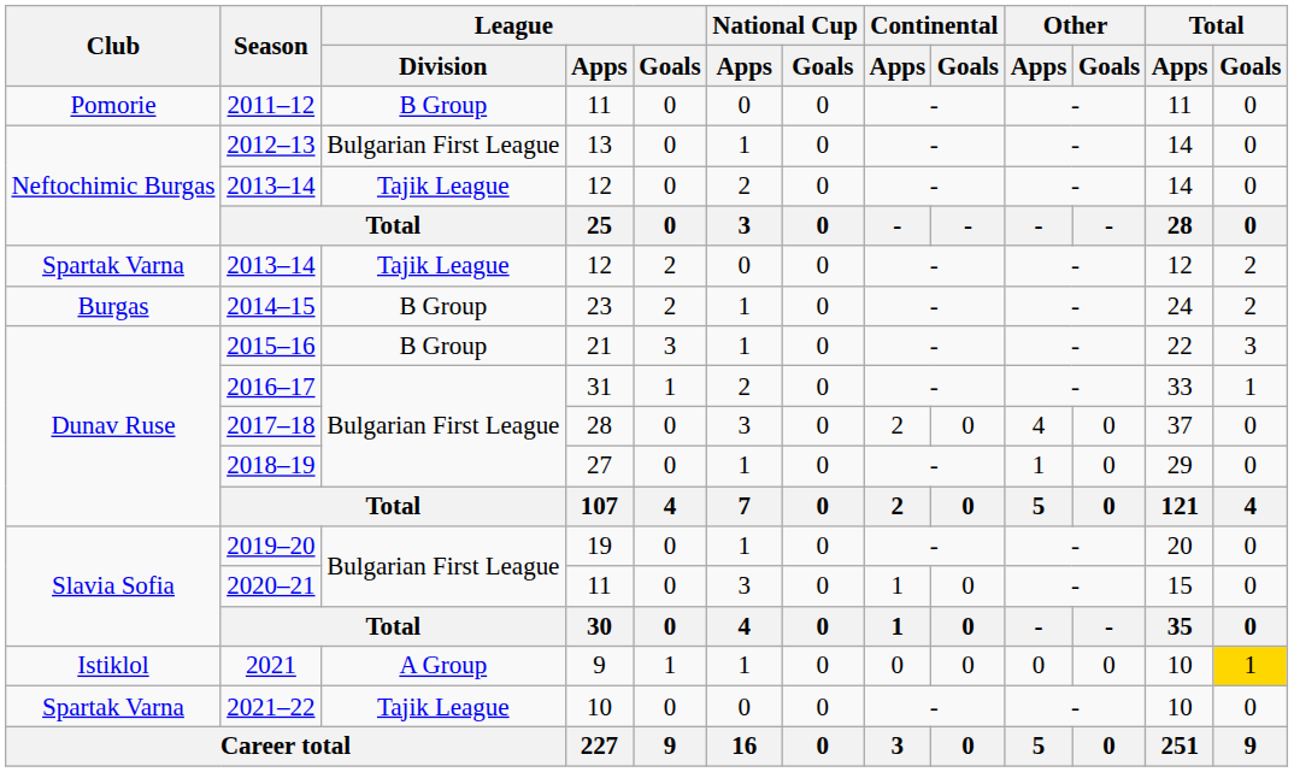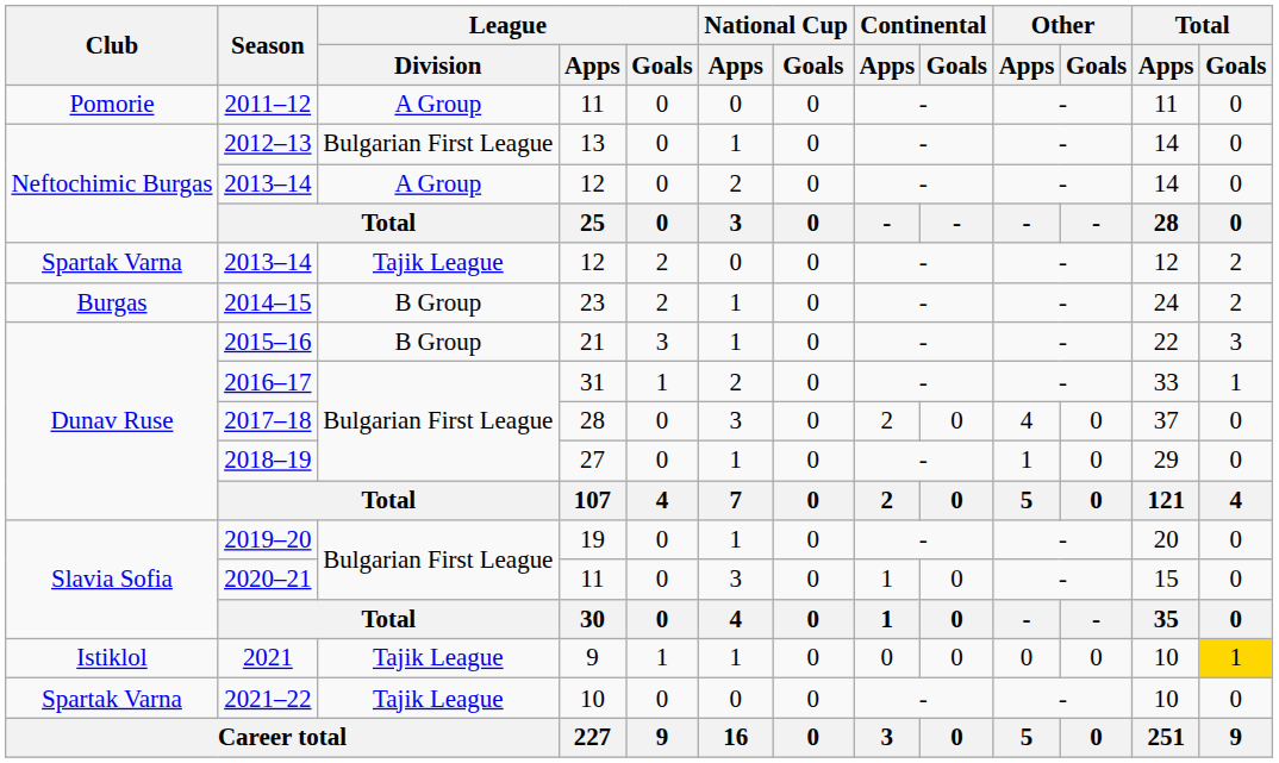 <table class="wikitable" style="text-align: center;">
 <tr>
 <th rowspan="2">Club</th>
 <th rowspan="2">Season</th>
 <th colspan="3">League</th>
 <th colspan="2">National Cup</th>
 <th colspan="2">Continental</th>
 <th colspan="2">Other</th>
 <th colspan="2">Total</th>
 </tr>
 <tr>
 <th>Division</th>
 <th>Apps</th>
 <th>Goals</th>
 <th>Apps</th>
 <th>Goals</th>
 <th>Apps</th>
 <th>Goals</th>
 <th>Apps</th>
 <th>Goals</th>
 <th>Apps</th>
 <th>Goals</th>
 </tr>
 <tr>
 <td rowspan="1" valign="center"><a href='#'>Pomorie</a></td>
 <td><a href='#'>2011–12</a></td>
-<td rowspan="1"><a href='#'>B Group</a></td>
+<td rowspan="1"><a href='#'>A Group</a></td>
 <td>11</td>
 <td>0</td>
 <td>0</td>
 <td>0</td>
 <td colspan="2">-</td>
 <td colspan="2">-</td>
 <td>11</td>
 <td>0</td>
 </tr>
 <tr>
 <td rowspan="3"><a href='#'>Neftochimic Burgas</a></td>
 <td><a href='#'>2012–13</a></td>
 <td>Bulgarian First League</td>
 <td>13</td>
 <td>0</td>
 <td>1</td>
 <td>0</td>
 <td colspan="2">-</td>
 <td colspan="2">-</td>
 <td>14</td>
 <td>0</td>
 </tr>
 <tr>
 <td><a href='#'>2013–14</a></td>
-<td rowspan="1" valign="center"><a href='#'>Tajik League</a></td>
+<td rowspan="1"><a href='#'>A Group</a></td>
 <td>12</td>
 <td>0</td>
 <td>2</td>
 <td>0</td>
 <td colspan="2">-</td>
 <td colspan="2">-</td>
 <td>14</td>
 <td>0</td>
 </tr>
 <tr>
 <th colspan="2">Total</th>
 <th>25</th>
 <th>0</th>
 <th>3</th>
 <th>0</th>
 <th>-</th>
 <th>-</th>
 <th>-</th>
 <th>-</th>
 <th>28</th>
 <th>0</th>
 </tr>
 <tr>
 <td rowspan="1" valign="center"><a href='#'>Spartak Varna</a></td>
 <td><a href='#'>2013–14</a></td>
 <td rowspan="1" valign="center"><a href='#'>Tajik League</a></td>
 <td>12</td>
 <td>2</td>
 <td>0</td>
 <td>0</td>
 <td colspan="2">-</td>
 <td colspan="2">-</td>
 <td>12</td>
 <td>2</td>
 </tr>
 <tr>
 <td rowspan="1" valign="center"><a href='#'>Burgas</a></td>
 <td><a href='#'>2014–15</a></td>
 <td rowspan="1">B Group</td>
 <td>23</td>
 <td>2</td>
 <td>1</td>
 <td>0</td>
 <td colspan="2">-</td>
 <td colspan="2">-</td>
 <td>24</td>
 <td>2</td>
 </tr>
 <tr>
 <td rowspan="5"><a href='#'>Dunav Ruse</a></td>
 <td><a href='#'>2015–16</a></td>
 <td rowspan="1">B Group</td>
 <td>21</td>
 <td>3</td>
 <td>1</td>
 <td>0</td>
 <td colspan="2">-</td>
 <td colspan="2">-</td>
 <td>22</td>
 <td>3</td>
 </tr>
 <tr>
 <td><a href='#'>2016–17</a></td>
 <td rowspan="3">Bulgarian First League</td>
 <td>31</td>
 <td>1</td>
 <td>2</td>
 <td>0</td>
 <td colspan="2">-</td>
 <td colspan="2">-</td>
 <td>33</td>
 <td>1</td>
 </tr>
 <tr>
 <td><a href='#'>2017–18</a></td>
 <td>28</td>
 <td>0</td>
 <td>3</td>
 <td>0</td>
 <td>2</td>
 <td>0</td>
 <td>4</td>
 <td>0</td>
 <td>37</td>
 <td>0</td>
 </tr>
 <tr>
 <td><a href='#'>2018–19</a></td>
 <td>27</td>
 <td>0</td>
 <td>1</td>
 <td>0</td>
 <td colspan="2">-</td>
 <td>1</td>
 <td>0</td>
 <td>29</td>
 <td>0</td>
 </tr>
 <tr>
 <th colspan="2">Total</th>
 <th>107</th>
 <th>4</th>
 <th>7</th>
 <th>0</th>
 <th>2</th>
 <th>0</th>
 <th>5</th>
 <th>0</th>
 <th>121</th>
 <th>4</th>
 </tr>
 <tr>
 <td rowspan="3"><a href='#'>Slavia Sofia</a></td>
 <td><a href='#'>2019–20</a></td>
 <td rowspan="2">Bulgarian First League</td>
 <td>19</td>
 <td>0</td>
 <td>1</td>
 <td>0</td>
 <td colspan="2">-</td>
 <td colspan="2">-</td>
 <td>20</td>
 <td>0</td>
 </tr>
 <tr>
 <td><a href='#'>2020–21</a></td>
 <td>11</td>
 <td>0</td>
 <td>3</td>
 <td>0</td>
 <td>1</td>
 <td>0</td>
 <td colspan="2">-</td>
 <td>15</td>
 <td>0</td>
 </tr>
 <tr>
 <th colspan="2">Total</th>
 <th>30</th>
 <th>0</th>
 <th>4</th>
 <th>0</th>
 <th>1</th>
 <th>0</th>
 <th>-</th>
 <th>-</th>
 <th>35</th>
 <th>0</th>
 </tr>
 <tr>
 <td rowspan="1" valign="center"><a href='#'>Istiklol</a></td>
 <td><a href='#'>2021</a></td>
-<td rowspan="1"><a href='#'>A Group</a></td>
+<td rowspan="1" valign="center"><a href='#'>Tajik League</a></td>
 <td>9</td>
 <td>1</td>
 <td>1</td>
 <td>0</td>
 <td>0</td>
 <td>0</td>
 <td>0</td>
 <td>0</td>
 <td>10</td>
 <td style="background: gold;">1</td>
 </tr>
 <tr>
 <td><a href='#'>Spartak Varna</a></td>
 <td><a href='#'>2021–22</a></td>
 <td rowspan="1" valign="center"><a href='#'>Tajik League</a></td>
 <td>10</td>
 <td>0</td>
 <td>0</td>
 <td>0</td>
 <td colspan="2">-</td>
 <td colspan="2">-</td>
 <td>10</td>
 <td>0</td>
 </tr>
 <tr>
 <th colspan="3">Career total</th>
 <th>227</th>
 <th>9</th>
 <th>16</th>
 <th>0</th>
 <th>3</th>
 <th>0</th>
 <th>5</th>
 <th>0</th>
 <th>251</th>
 <th>9</th>
 </tr>
 </table>
